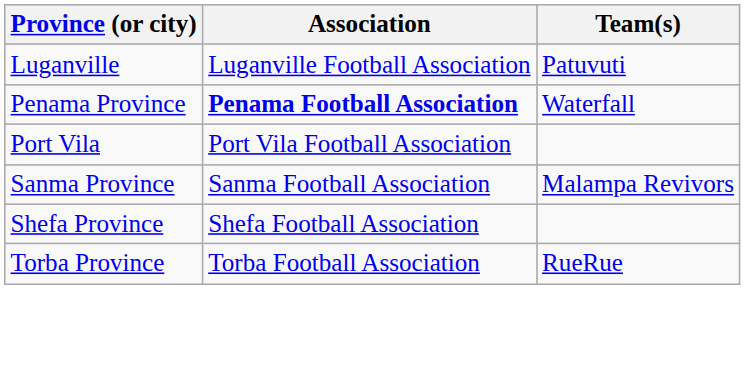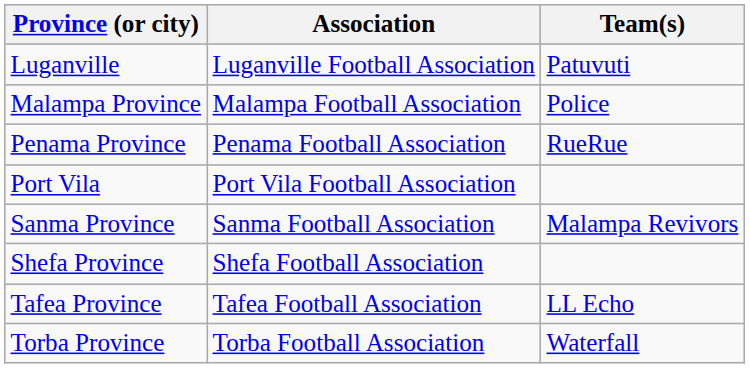 <table class="wikitable">
 <tr>
 <th><a href='#'>Province</a> (or city)</th>
 <th>Association</th>
 <th>Team(s)</th>
 </tr>
 <tr>
 <td><a href='#'>Luganville</a></td>
 <td><a href='#'>Luganville Football Association</a></td>
 <td><a href='#'>Patuvuti</a></td>
 </tr>
 <tr>
+<td><a href='#'>Malampa Province</a></td>
+<td><a href='#'>Malampa Football Association</a></td>
+<td><a href='#'>Police</a></td>
+</tr>
+<tr>
 <td><a href='#'>Penama Province</a></td>
-<td><strong><a href='#'>Penama Football Association</a></strong></td>
-<td><a href='#'>Waterfall</a></td>
+<td><a href='#'>Penama Football Association</a></td>
+<td><a href='#'>RueRue</a></td>
 </tr>
 <tr>
 <td><a href='#'>Port Vila</a></td>
 <td><a href='#'>Port Vila Football Association</a></td>
 <td></td>
 </tr>
 <tr>
 <td><a href='#'>Sanma Province</a></td>
 <td><a href='#'>Sanma Football Association</a></td>
 <td><a href='#'>Malampa Revivors</a></td>
 </tr>
 <tr>
 <td><a href='#'>Shefa Province</a></td>
 <td><a href='#'>Shefa Football Association</a></td>
 <td></td>
 </tr>
 <tr>
+<td><a href='#'>Tafea Province</a></td>
+<td><a href='#'>Tafea Football Association</a></td>
+<td><a href='#'>LL Echo</a></td>
+</tr>
+<tr>
 <td><a href='#'>Torba Province</a></td>
 <td><a href='#'>Torba Football Association</a></td>
-<td><a href='#'>RueRue</a></td>
+<td><a href='#'>Waterfall</a></td>
 </tr>
 </table>
